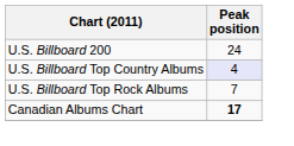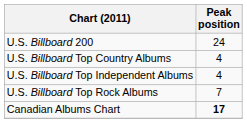 <table class="wikitable">
 <tr>
 <th>Chart (2011)</th>
 <th>Peak<br>position</th>
 </tr>
 <tr>
 <td>U.S. <em>Billboard</em> 200</td>
 <td align="center">24</td>
 </tr>
 <tr>
 <td>U.S. <em>Billboard</em> Top Country Albums</td>
-<td align="center" style="background: lavender;">4</td>
+<td align="center">4</td>
+</tr>
+<tr>
+<td>U.S. <em>Billboard</em> Top Independent Albums</td>
+<td align="center">4</td>
 </tr>
 <tr>
 <td>U.S. <em>Billboard</em> Top Rock Albums</td>
 <td align="center">7</td>
 </tr>
 <tr>
 <td>Canadian Albums Chart</td>
 <td align="center"><strong>17</strong></td>
 </tr>
 <tr>
 </tr>
 </table>
